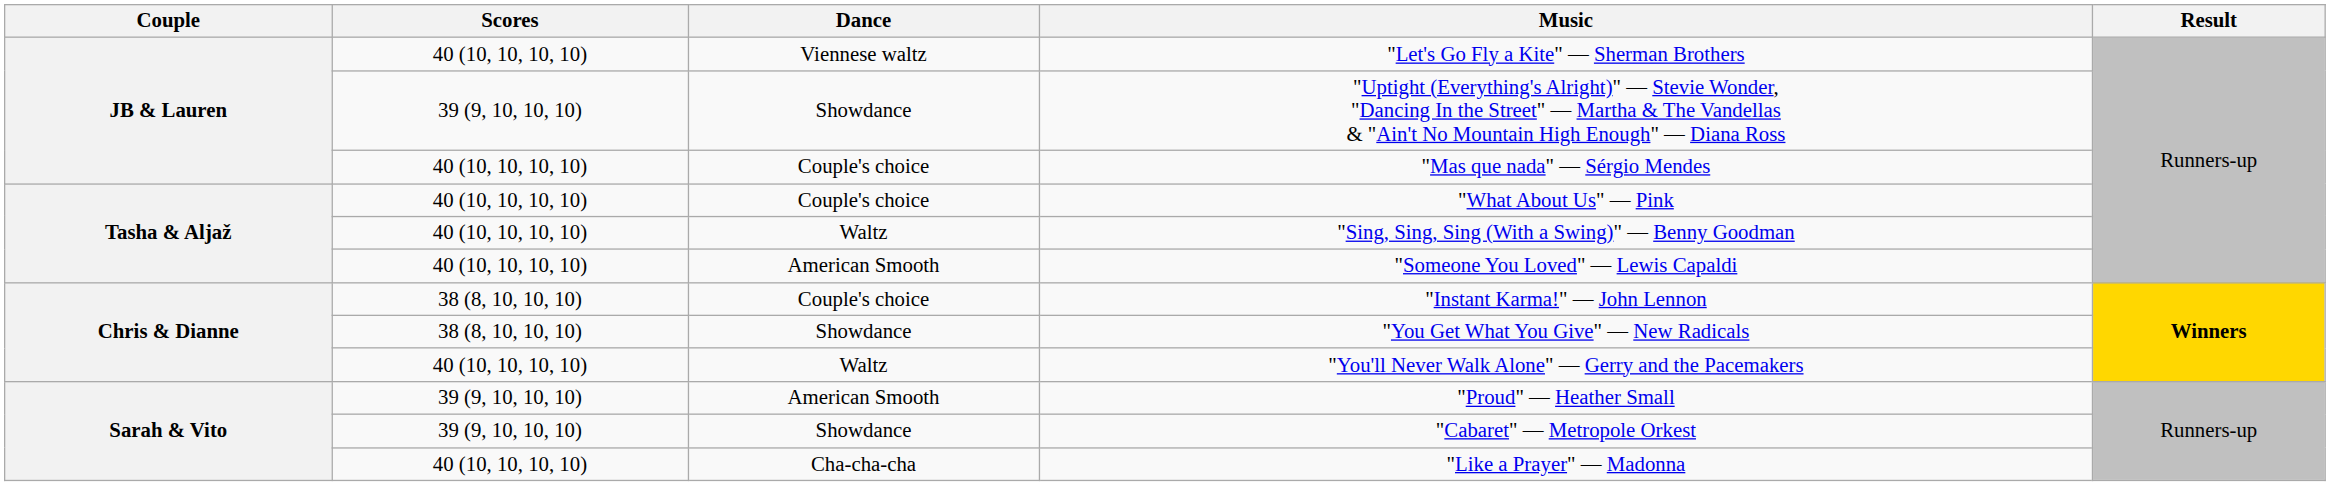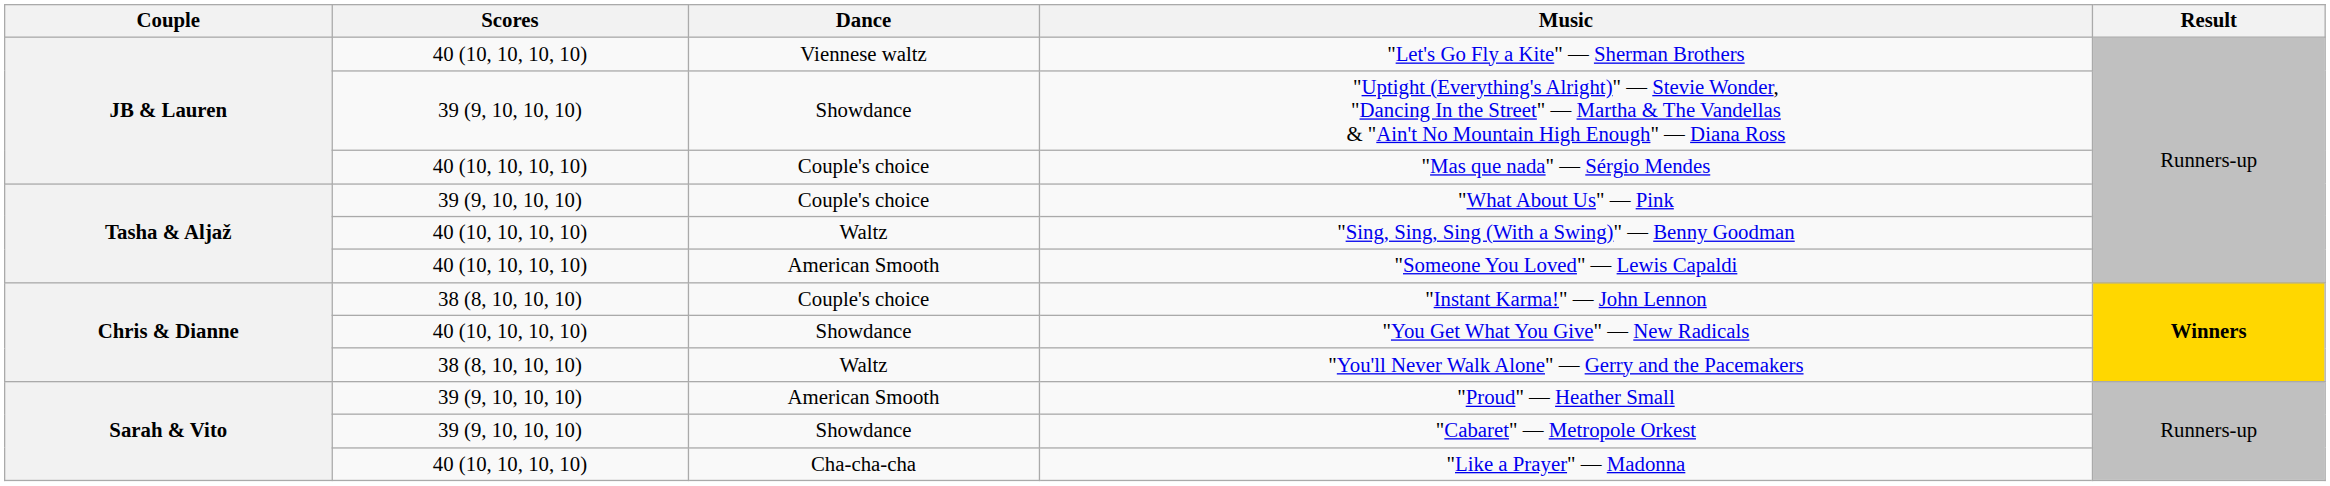 <table class="wikitable sortable" style="text-align:center; width:90%">
 <tr>
 <th scope="col">Couple</th>
 <th scope="col">Scores</th>
 <th scope="col" class="unsortable">Dance</th>
 <th scope="col" class="unsortable">Music</th>
 <th scope="col" class="unsortable">Result</th>
 </tr>
 <tr>
 <th scope="row" rowspan="3">JB & Lauren</th>
 <td>40 (10, 10, 10, 10)</td>
 <td>Viennese waltz</td>
 <td>"<a href='#'>Let's Go Fly a Kite</a>" — <a href='#'>Sherman Brothers</a></td>
 <td bgcolor=silver rowspan="6">Runners-up</td>
 </tr>
 <tr>
 <td>39 (9, 10, 10, 10)</td>
 <td>Showdance</td>
 <td>"<a href='#'>Uptight (Everything's Alright)</a>" — <a href='#'>Stevie Wonder</a>,<br>"<a href='#'>Dancing In the Street</a>" — <a href='#'>Martha & The Vandellas</a><br>& "<a href='#'>Ain't No Mountain High Enough</a>" — <a href='#'>Diana Ross</a></td>
 </tr>
 <tr>
 <td>40 (10, 10, 10, 10)</td>
 <td>Couple's choice</td>
 <td>"<a href='#'>Mas que nada</a>" — <a href='#'>Sérgio Mendes</a></td>
 </tr>
 <tr>
 <th scope="row" rowspan="3">Tasha & Aljaž</th>
-<td>40 (10, 10, 10, 10)</td>
+<td>39 (9, 10, 10, 10)</td>
 <td>Couple's choice</td>
 <td>"<a href='#'>What About Us</a>" — <a href='#'>Pink</a></td>
 </tr>
 <tr>
 <td>40 (10, 10, 10, 10)</td>
 <td>Waltz</td>
 <td>"<a href='#'>Sing, Sing, Sing (With a Swing)</a>" — <a href='#'>Benny Goodman</a></td>
 </tr>
 <tr>
 <td>40 (10, 10, 10, 10)</td>
 <td>American Smooth</td>
 <td>"<a href='#'>Someone You Loved</a>" — <a href='#'>Lewis Capaldi</a></td>
 </tr>
 <tr>
 <th scope="row" rowspan="3">Chris & Dianne</th>
 <td>38 (8, 10, 10, 10)</td>
 <td>Couple's choice</td>
 <td>"<a href='#'>Instant Karma!</a>" — <a href='#'>John Lennon</a></td>
 <td bgcolor=gold rowspan="3"><strong>Winners</strong></td>
 </tr>
 <tr>
-<td>38 (8, 10, 10, 10)</td>
+<td>40 (10, 10, 10, 10)</td>
 <td>Showdance</td>
 <td>"<a href='#'>You Get What You Give</a>" — <a href='#'>New Radicals</a></td>
 </tr>
 <tr>
-<td>40 (10, 10, 10, 10)</td>
+<td>38 (8, 10, 10, 10)</td>
 <td>Waltz</td>
 <td>"<a href='#'>You'll Never Walk Alone</a>" — <a href='#'>Gerry and the Pacemakers</a></td>
 </tr>
 <tr>
 <th scope="row" rowspan="3">Sarah & Vito</th>
 <td>39 (9, 10, 10, 10)</td>
 <td>American Smooth</td>
 <td>"<a href='#'>Proud</a>" — <a href='#'>Heather Small</a></td>
 <td bgcolor=silver rowspan="3">Runners-up</td>
 </tr>
 <tr>
 <td>39 (9, 10, 10, 10)</td>
 <td>Showdance</td>
 <td>"<a href='#'>Cabaret</a>" — <a href='#'>Metropole Orkest</a></td>
 </tr>
 <tr>
 <td>40 (10, 10, 10, 10)</td>
 <td>Cha-cha-cha</td>
 <td>"<a href='#'>Like a Prayer</a>" — <a href='#'>Madonna</a></td>
 </tr>
 </table>
